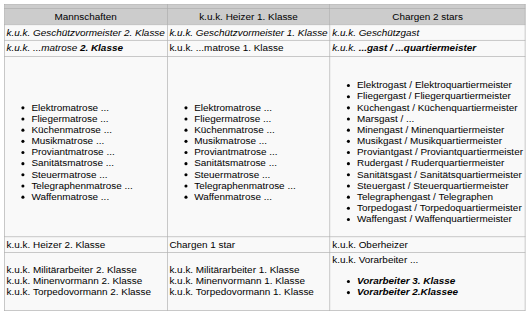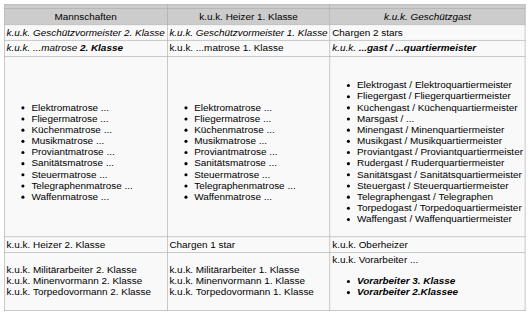 <table class=wikitable>
 <tr bgcolor="#CCCCCC" align="center">
 <td align="center"></td>
 <td align="center"></td>
 <td align="center"></td>
 </tr>
 <tr bgcolor="#CCCCCC" align="center">
 <td>Mannschaften</td>
 <td></em>k.u.k. Heizer 1. Klasse<em></td>
-<td>Chargen 2 stars</td>
+<td><em>k.u.k. Geschützgast</em></td>
 </tr>
 <tr 1>
 <td><em>k.u.k. Geschützvormeister 2. Klasse</em></td>
 <td><em>k.u.k. Geschützvormeister 1. Klasse</em></td>
-<td><em>k.u.k. Geschützgast</em></td>
+<td>Chargen 2 stars</td>
 </tr>
 <tr 2>
 <td><em>k.u.k. ...matrose <strong>2. Klasse<strong><em></td>
 <td></em>k.u.k. ...matrose </strong>1. Klasse</em></strong></td>
 <td><em>k.u.k. <strong>...gast / ...quartiermeister<strong><em></td>
 </tr>
 <tr 3>
 <td><br><ul><li></em>Elektromatrose ...<em></li><li></em>Fliegermatrose ...<em></li><li></em>Küchenmatrose ...<em></li><li></em>Musikmatrose ...<em></li><li></em>Proviantmatrose ...<em></li><li></em>Sanitätsmatrose ...<em></li><li></em>Steuermatrose ...<em></li><li></em>Telegraphenmatrose ...<em></li><li></em>Waffenmatrose ...<em></li></ul></td>
 <td><br><ul><li></em>Elektromatrose ...<em></li><li></em>Fliegermatrose ...<em></li><li></em>Küchenmatrose ...<em></li><li></em>Musikmatrose ...<em></li><li></em>Proviantmatrose ...<em></li><li></em>Sanitätsmatrose ...<em></li><li></em>Steuermatrose ...<em></li><li></em>Telegraphenmatrose ...<em></li><li></em>Waffenmatrose ...<em></li></ul></td>
 <td><br><ul><li></em>Elektrogast / Elektroquartiermeister<em></li><li></em>Fliegergast / Fliegerquartiermeister<em></li><li></em>Küchengast / Küchenquartiermeister<em></li><li></em>Marsgast / ...<em></li><li></em>Minengast / Minenquartiermeister<em></li><li></em>Musikgast / Musikquartiermeister<em></li><li></em>Proviantgast / Proviantquartiermeister<em></li><li></em>Rudergast / Ruderquartiermeister<em></li><li></em>Sanitätsgast / Sanitätsquartiermeister<em></li><li></em>Steuergast / Steuerquartiermeister<em></li><li></em>Telegraphengast / Telegraphen<em></li><li></em>Torpedogast / Torpedoquartiermeister<em></li><li></em>Waffengast / Waffenquartiermeister<em></li></ul></td>
 </tr>
 <tr>
 <td></em>k.u.k. Heizer 2. Klasse<em></td>
 <td>Chargen 1 star</td>
 <td></em>k.u.k. Oberheizer <em></td>
 </tr>
 <tr 5>
 <td></em>k.u.k. Militärarbeiter 2. Klasse<br>k.u.k. Minenvormann 2. Klasse<br>k.u.k. Torpedovormann 2. Klasse<em></td>
 <td></em>k.u.k. Militärarbeiter 1. Klasse<br>k.u.k. Minenvormann 1. Klasse<br>k.u.k. Torpedovormann 1. Klasse<em></td>
 <td></em>k.u.k. </em></strong>Vorarbeiter ...<strong><em> <em><br><ul><li></em>Vorarbeiter 3. Klasse<em></li><li></em>Vorarbeiter 2.Klassee<em></li></ul></td>
 </tr>
 </table>
